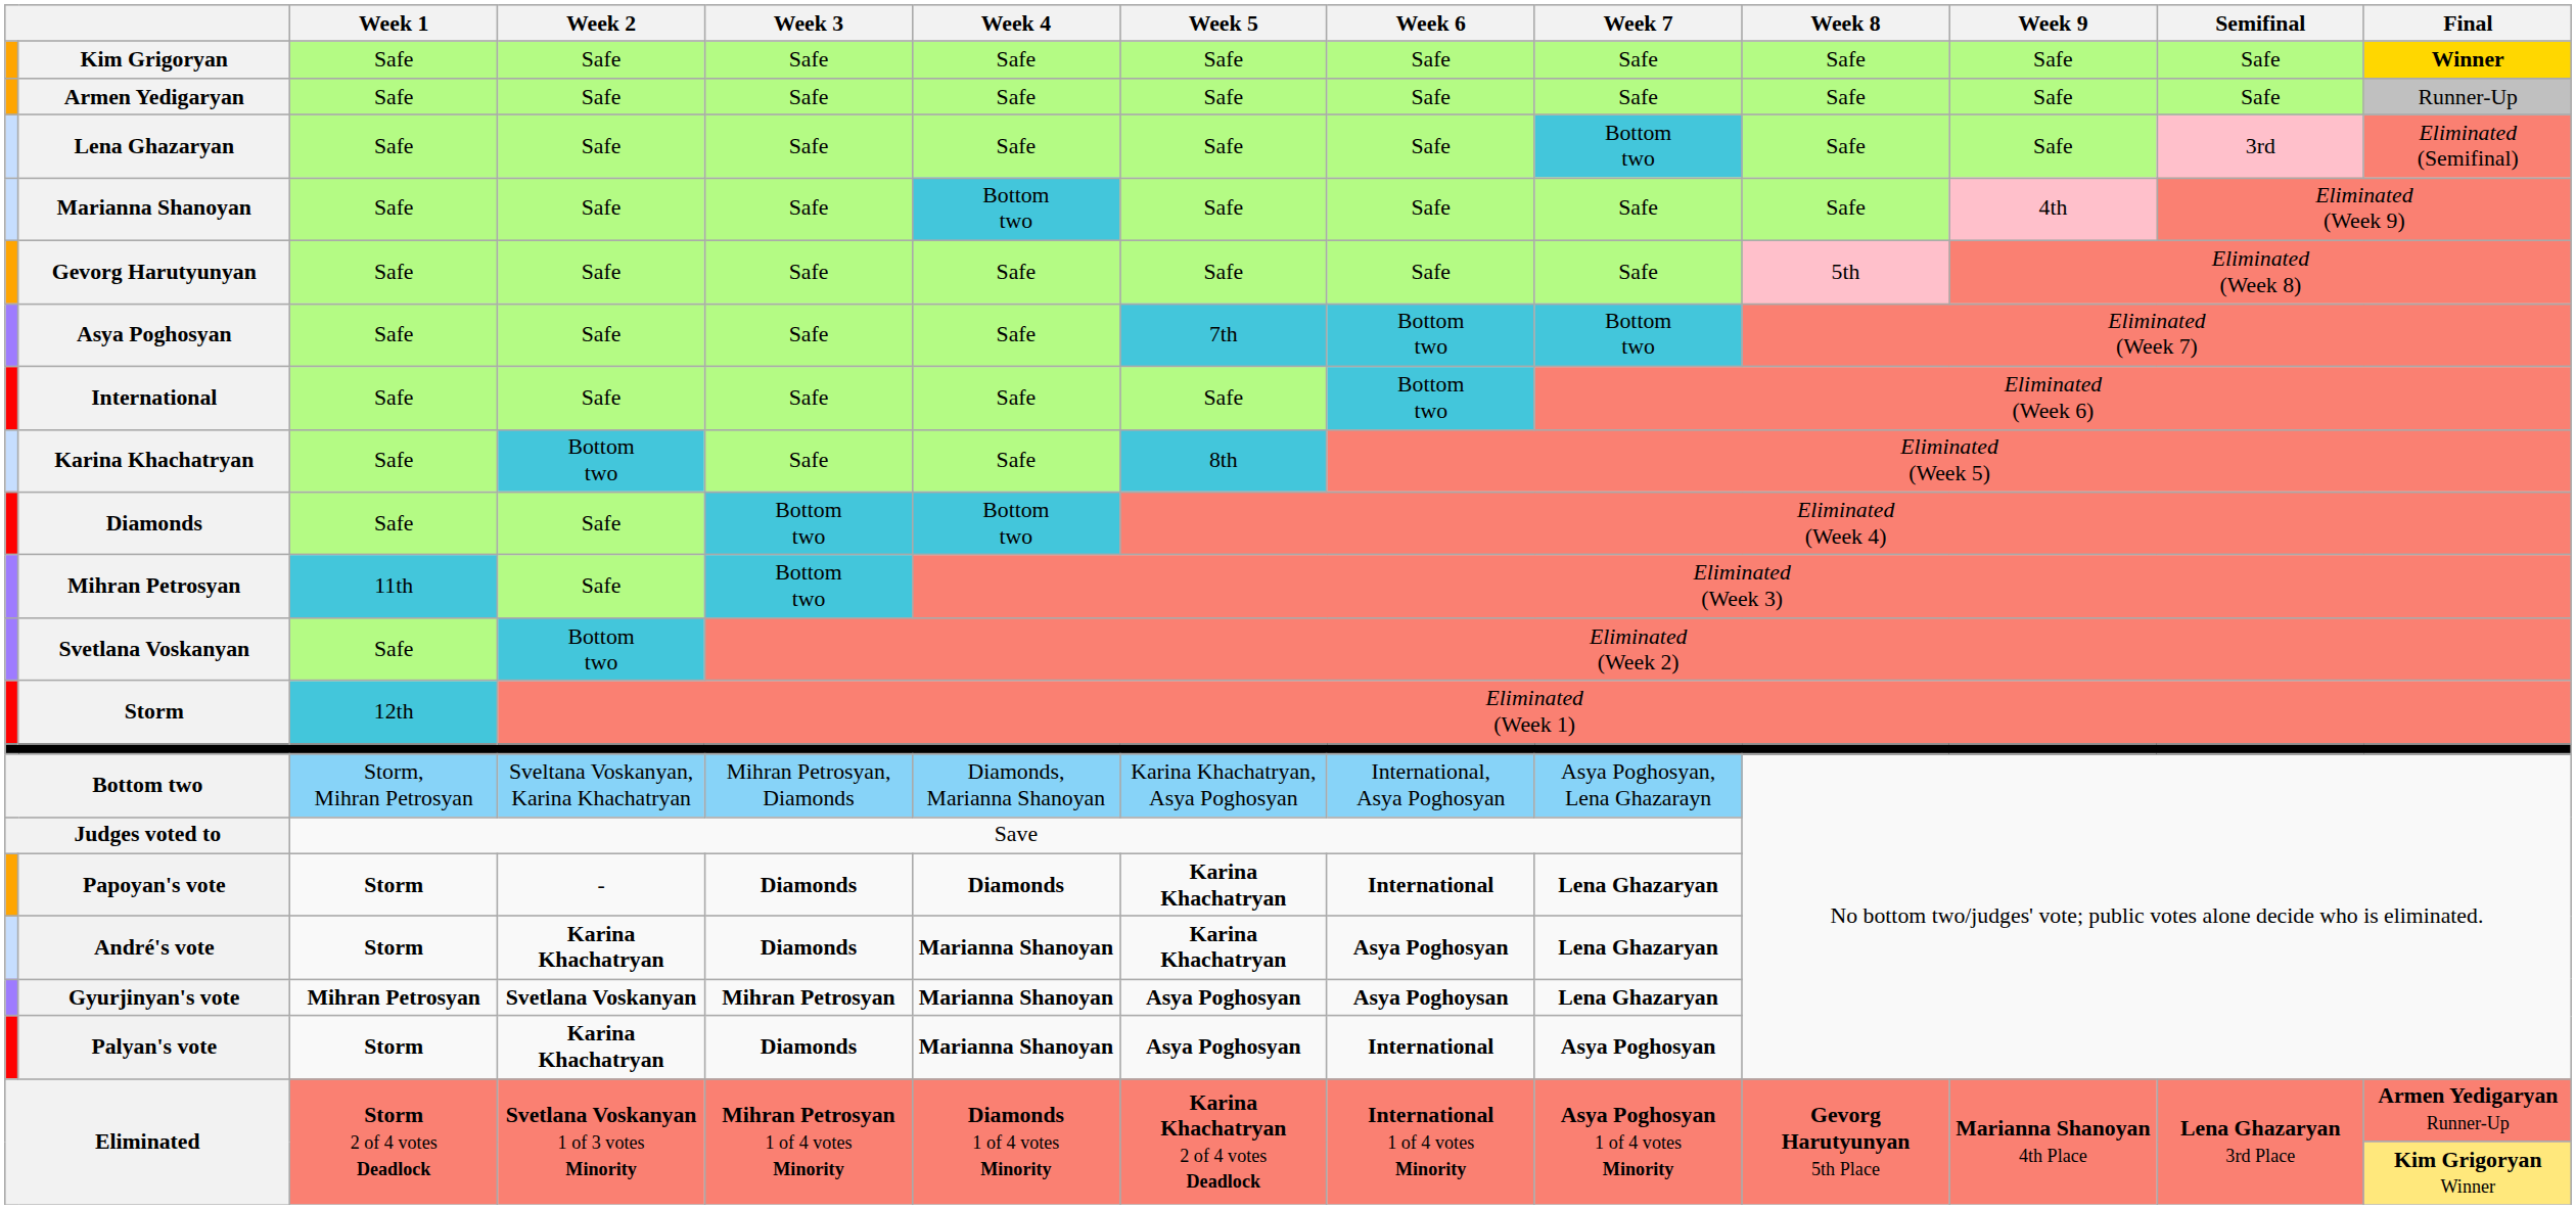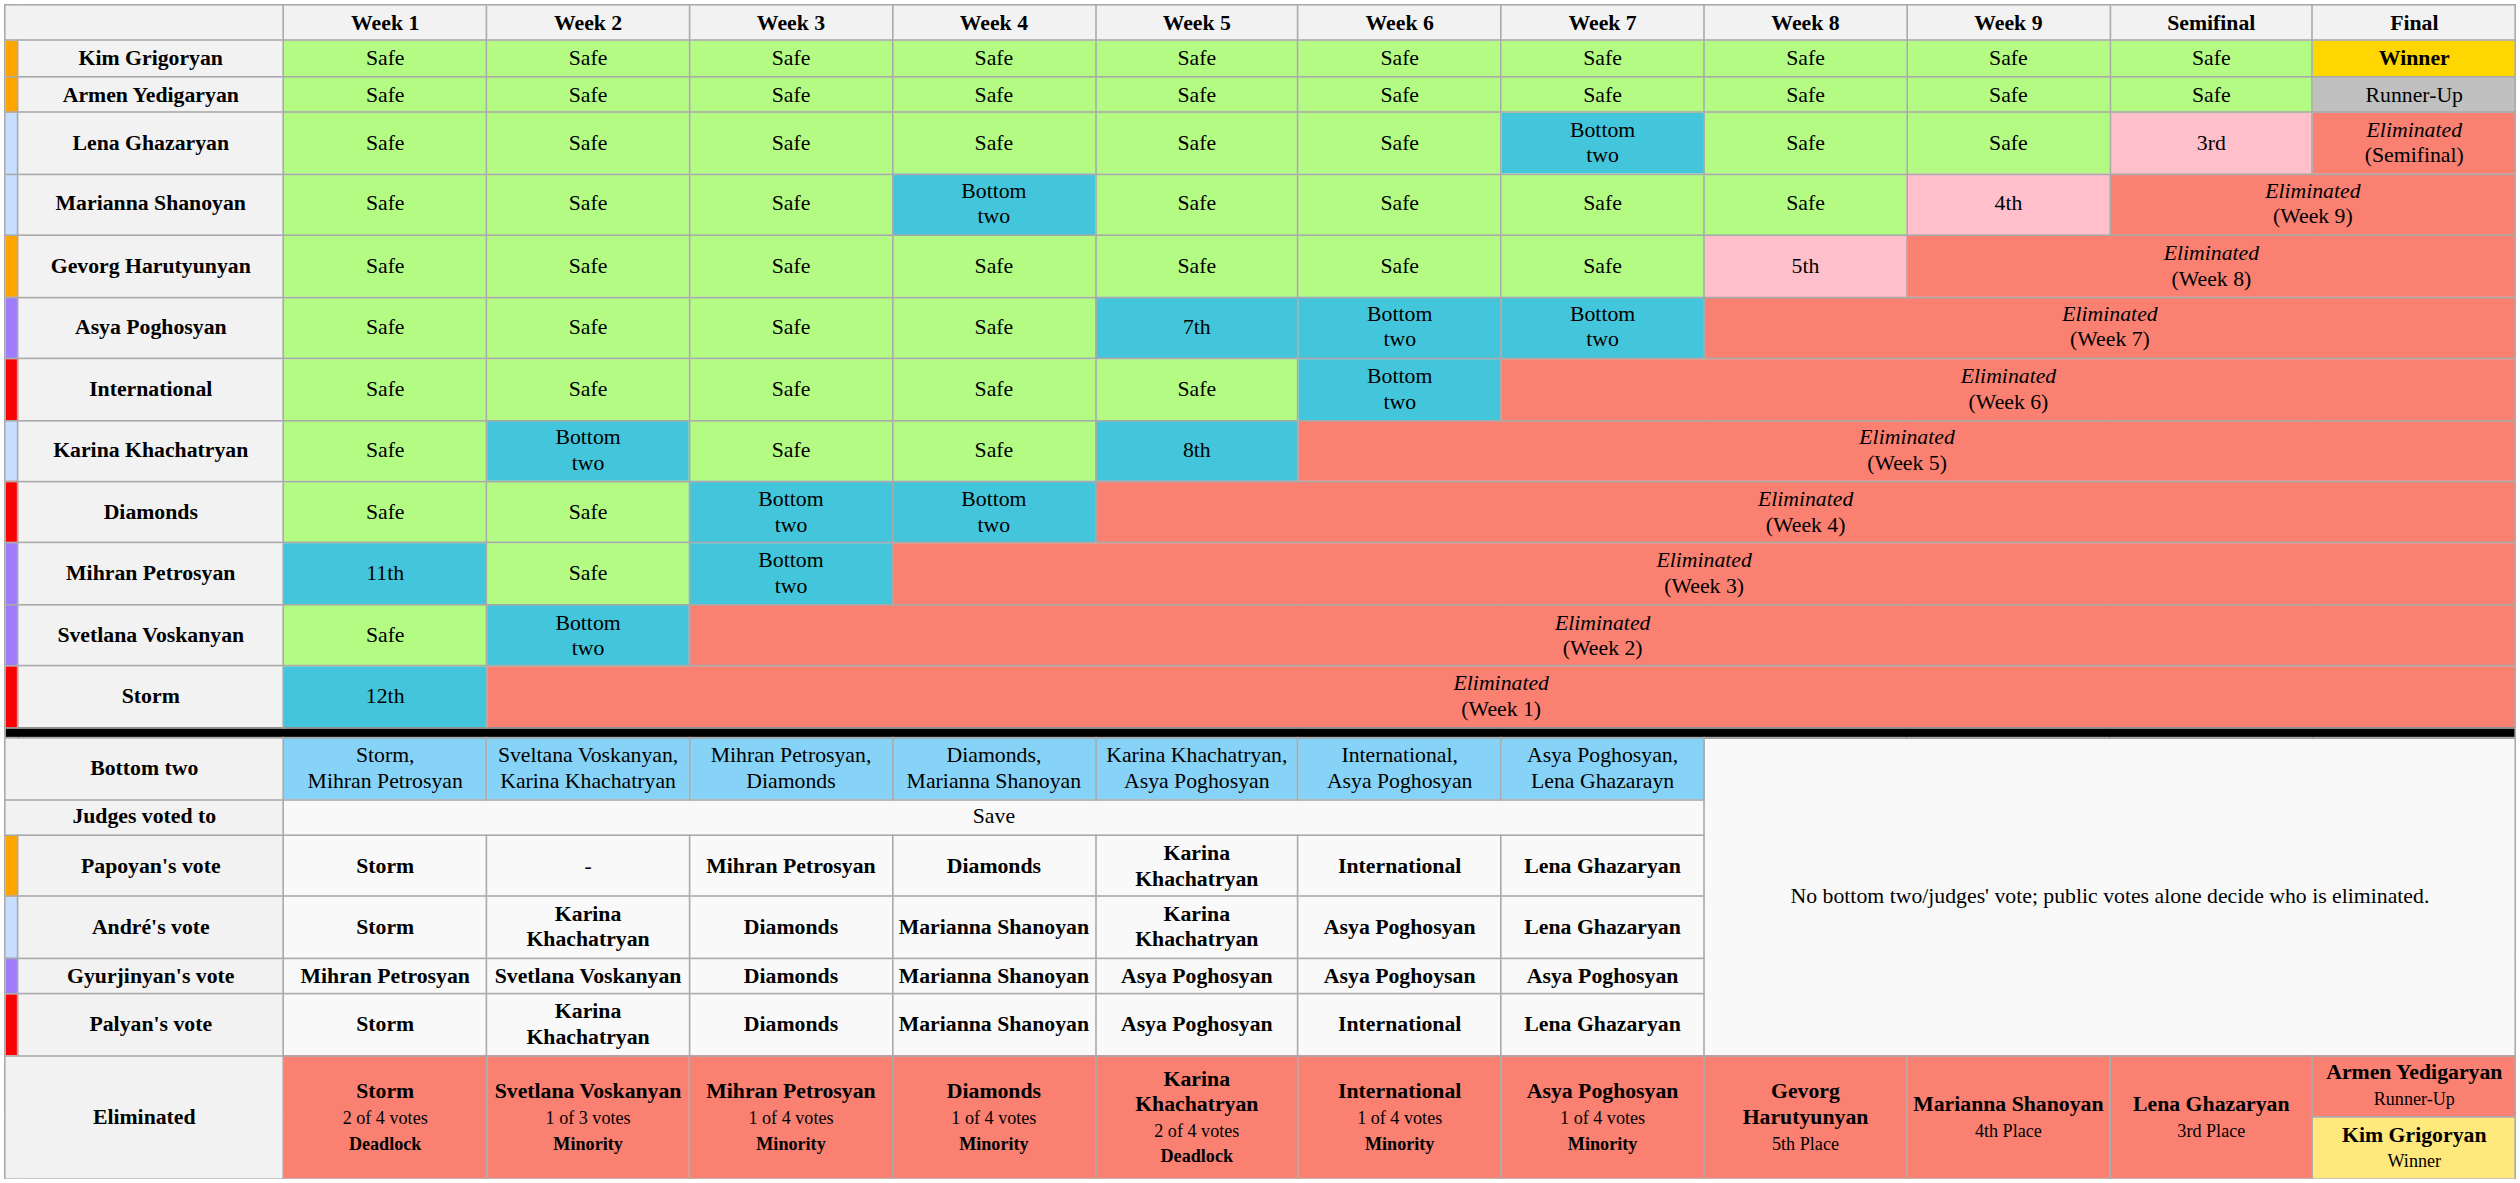 <table class="wikitable" style="text-align:center; font-size:85%">
 <tr>
 <th style="width:11%" colspan=2></th>
 <th style="width:8%">Week 1</th>
 <th style="width:8%">Week 2</th>
 <th style="width:8%">Week 3</th>
 <th style="width:8%">Week 4</th>
 <th style="width:8%">Week 5</th>
 <th style="width:8%">Week 6</th>
 <th style="width:8%">Week 7</th>
 <th style="width:8%">Week 8</th>
 <th style="width:8%">Week 9</th>
 <th style="width:8%">Semifinal</th>
 <th style="width:8%">Final</th>
 </tr>
 <tr>
 <th style="background:orange;"></th>
 <th>Kim Grigoryan</th>
 <td style="background:#B4FB84">Safe</td>
 <td style="background:#B4FB84">Safe</td>
 <td style="background:#B4FB84">Safe</td>
 <td style="background:#B4FB84">Safe</td>
 <td style="background:#B4FB84">Safe</td>
 <td style="background:#B4FB84">Safe</td>
 <td style="background:#B4FB84">Safe</td>
 <td style="background:#B4FB84">Safe</td>
 <td style="background:#B4FB84">Safe</td>
 <td style="background:#B4FB84">Safe</td>
 <td style="background:gold"><strong>Winner</strong></td>
 </tr>
 <tr>
 <th style="background:orange;"></th>
 <th>Armen Yedigaryan</th>
 <td style="background:#B4FB84">Safe</td>
 <td style="background:#B4FB84">Safe</td>
 <td style="background:#B4FB84">Safe</td>
 <td style="background:#B4FB84">Safe</td>
 <td style="background:#B4FB84">Safe</td>
 <td style="background:#B4FB84">Safe</td>
 <td style="background:#B4FB84">Safe</td>
 <td style="background:#B4FB84">Safe</td>
 <td style="background:#B4FB84">Safe</td>
 <td style="background:#B4FB84">Safe</td>
 <td style="background:silver">Runner-Up</td>
 </tr>
 <tr>
 <th style="background:#C6DEFF"></th>
 <th>Lena Ghazaryan</th>
 <td style="background:#B4FB84">Safe</td>
 <td style="background:#B4FB84">Safe</td>
 <td style="background:#B4FB84">Safe</td>
 <td style="background:#B4FB84">Safe</td>
 <td style="background:#B4FB84">Safe</td>
 <td style="background:#B4FB84">Safe</td>
 <td style="background:#43C6DB">Bottom<br>two</td>
 <td style="background:#B4FB84">Safe</td>
 <td style="background:#B4FB84">Safe</td>
 <td style="background:pink">3rd</td>
 <td style="background:salmon;"><em>Eliminated</em> <br>(Semifinal)</td>
 </tr>
 <tr>
 <th style="background:#C6DEFF"></th>
 <th>Marianna Shanoyan</th>
 <td style="background:#B4FB84">Safe</td>
 <td style="background:#B4FB84">Safe</td>
 <td style="background:#B4FB84">Safe</td>
 <td style="background:#43C6DB">Bottom<br>two</td>
 <td style="background:#B4FB84">Safe</td>
 <td style="background:#B4FB84">Safe</td>
 <td style="background:#B4FB84">Safe</td>
 <td style="background:#B4FB84">Safe</td>
 <td style="background:pink">4th</td>
 <td style="background:salmon;" colspan="3"><em>Eliminated</em> <br>(Week 9)</td>
 </tr>
 <tr>
 <th style="background:#FFA500"></th>
 <th>Gevorg Harutyunyan</th>
 <td style="background:#B4FB84">Safe</td>
 <td style="background:#B4FB84">Safe</td>
 <td style="background:#B4FB84">Safe</td>
 <td style="background:#B4FB84">Safe</td>
 <td style="background:#B4FB84">Safe</td>
 <td style="background:#B4FB84">Safe</td>
 <td style="background:#B4FB84">Safe</td>
 <td style="background:pink">5th</td>
 <td style="background:salmon;" colspan="3"><em>Eliminated</em> <br>(Week 8)</td>
 </tr>
 <tr>
 <th style="background:#9E7BFF"></th>
 <th>Asya Poghosyan</th>
 <td style="background:#B4FB84">Safe</td>
 <td style="background:#B4FB84">Safe</td>
 <td style="background:#B4FB84">Safe</td>
 <td style="background:#B4FB84">Safe</td>
 <td style="background:#43C6DB">7th</td>
 <td style="background:#43C6DB">Bottom<br>two</td>
 <td style="background:#43C6DB">Bottom<br>two</td>
 <td style="background:salmon;" colspan="10"><em>Eliminated</em> <br>(Week 7)</td>
 </tr>
 <tr>
 <th style="background:#f00;"></th>
 <th>International</th>
 <td style="background:#B4FB84">Safe</td>
 <td style="background:#B4FB84">Safe</td>
 <td style="background:#B4FB84">Safe</td>
 <td style="background:#B4FB84">Safe</td>
 <td style="background:#B4FB84">Safe</td>
 <td style="background:#43C6DB">Bottom<br>two</td>
 <td style="background:salmon;" colspan="10"><em>Eliminated</em> <br>(Week 6)</td>
 </tr>
 <tr>
 <th style="background:#C6DEFF"></th>
 <th>Karina Khachatryan</th>
 <td style="background:#B4FB84">Safe</td>
 <td style="background:#43C6DB">Bottom<br>two</td>
 <td style="background:#B4FB84">Safe</td>
 <td style="background:#B4FB84">Safe</td>
 <td style="background:#43C6DB">8th</td>
 <td style="background:salmon;" colspan="10"><em>Eliminated</em> <br>(Week 5)</td>
 </tr>
 <tr>
 <th style="background:#f00;"></th>
 <th>Diamonds</th>
 <td style="background:#B4FB84">Safe</td>
 <td style="background:#B4FB84">Safe</td>
 <td style="background:#43C6DB">Bottom<br>two</td>
 <td style="background:#43C6DB">Bottom<br>two</td>
 <td style="background:salmon;" colspan="10"><em>Eliminated</em> <br>(Week 4)</td>
 </tr>
 <tr>
 <th style="background:#9E7BFF"></th>
 <th>Mihran Petrosyan</th>
 <td style="background:#43C6DB">11th</td>
 <td style="background:#B4FB84">Safe</td>
 <td style="background:#43C6DB">Bottom<br>two</td>
 <td style="background:salmon;" colspan="10"><em>Eliminated</em> <br>(Week 3)</td>
 </tr>
 <tr>
 <th style="background:#9E7BFF"></th>
 <th>Svetlana Voskanyan</th>
 <td style="background:#B4FB84">Safe</td>
 <td style="background:#43C6DB">Bottom<br>two</td>
 <td style="background:salmon;" colspan="10"><em>Eliminated</em> <br>(Week 2)</td>
 </tr>
 <tr>
 <th style="background:#f00;"></th>
 <th>Storm</th>
 <td style="background:#43C6DB">12th</td>
 <td style="background:salmon;" colspan="11"><em>Eliminated</em> <br>(Week 1)</td>
 </tr>
 <tr>
 <td style="background:#000;" colspan="13"></td>
 </tr>
 <tr>
 <th colspan=2>Bottom two</th>
 <td style="background:#87D3F8">Storm,<br>Mihran Petrosyan</td>
 <td style="background:#87D3F8">Sveltana Voskanyan,<br>Karina Khachatryan</td>
 <td style="background:#87D3F8">Mihran Petrosyan,<br>Diamonds</td>
 <td style="background:#87D3F8">Diamonds,<br>Marianna Shanoyan</td>
 <td style="background:#87D3F8">Karina Khachatryan,<br>Asya Poghosyan</td>
 <td style="background:#87D3F8">International, <br>Asya Poghosyan</td>
 <td style="background:#87D3F8">Asya Poghosyan, <br>Lena Ghazarayn</td>
 <td rowspan=6 colspan=4>No bottom two/judges' vote; public votes alone decide who is eliminated.</td>
 </tr>
 <tr>
 <th colspan="2">Judges voted to</th>
 <td colspan="7">Save</td>
 </tr>
 <tr>
 <th style="background:orange;"></th>
 <th>Papoyan's vote</th>
 <td><strong>Storm</strong></td>
 <td>-</td>
-<td><strong>Diamonds</strong></td>
+<td><strong>Mihran Petrosyan</strong></td>
 <td><strong>Diamonds</strong></td>
 <td><strong>Karina Khachatryan</strong></td>
 <td><strong>International</strong></td>
 <td><strong>Lena Ghazaryan</strong></td>
 </tr>
 <tr>
 <th style="background:#C6DEFF"></th>
 <th>André's vote</th>
 <td><strong>Storm</strong></td>
 <td><strong>Karina Khachatryan</strong></td>
 <td><strong>Diamonds</strong></td>
 <td><strong>Marianna Shanoyan</strong></td>
 <td><strong>Karina Khachatryan</strong></td>
 <td><strong>Asya Poghosyan</strong></td>
 <td><strong>Lena Ghazaryan</strong></td>
 </tr>
 <tr>
 <th style="background:#9E7BFF"></th>
 <th>Gyurjinyan's vote</th>
 <td><strong>Mihran Petrosyan</strong></td>
 <td><strong>Svetlana Voskanyan</strong></td>
-<td><strong>Mihran Petrosyan</strong></td>
+<td><strong>Diamonds</strong></td>
 <td><strong>Marianna Shanoyan</strong></td>
 <td><strong>Asya Poghosyan</strong></td>
 <td><strong>Asya Poghoysan</strong></td>
-<td><strong>Lena Ghazaryan</strong></td>
+<td><strong>Asya Poghosyan</strong></td>
 </tr>
 <tr>
 <th style="background:#f00;"></th>
 <th>Palyan's vote</th>
 <td><strong>Storm</strong></td>
 <td><strong>Karina Khachatryan</strong></td>
 <td><strong>Diamonds</strong></td>
 <td><strong>Marianna Shanoyan</strong></td>
 <td><strong>Asya Poghosyan</strong></td>
 <td><strong>International</strong></td>
-<td><strong>Asya Poghosyan</strong></td>
+<td><strong>Lena Ghazaryan</strong></td>
 </tr>
 <tr>
 <th rowspan=3 colspan=2>Eliminated</th>
 <td style="background:salmon;" rowspan="3"><strong>Storm</strong><br><small>2 of 4 votes </small><br><small><strong>Deadlock</strong></small></td>
 <td style="background:salmon;" rowspan="3"><strong>Svetlana Voskanyan</strong><br><small>1 of 3 votes </small><br><small><strong>Minority</strong></small></td>
 <td style="background:salmon;" rowspan="3"><strong>Mihran Petrosyan</strong><br><small>1 of 4 votes </small><br><small><strong>Minority</strong></small></td>
 <td style="background:salmon;" rowspan="3"><strong>Diamonds</strong><br><small>1 of 4 votes </small><br><small><strong>Minority</strong></small></td>
 <td style="background:salmon;" rowspan="3"><strong>Karina Khachatryan</strong><br><small> 2 of 4 votes </small><br><small><strong>Deadlock</strong></small></td>
 <td style="background:salmon;" rowspan="3"><strong>International</strong><br><small>1 of 4 votes </small><br><small><strong>Minority</strong></small></td>
 <td style="background:salmon;" rowspan="3"><strong>Asya Poghosyan</strong><br><small>1 of 4 votes </small><br><small><strong>Minority</strong></small></td>
 <td style="background:salmon;" rowspan="3"><strong>Gevorg Harutyunyan</strong><br><small>5th Place</small></td>
 <td style="background:salmon;" rowspan="3"><strong>Marianna Shanoyan</strong><br><small>4th Place</small></td>
 <td style="background:salmon;" rowspan="3"><strong>Lena Ghazaryan</strong><br><small>3rd Place</small></td>
 <td style="background:salmon;"><strong>Armen Yedigaryan</strong><br><small>Runner-Up</small></td>
 </tr>
 <tr>
 <td style="background:#FFE87C"><strong>Kim Grigoryan</strong><br><small>Winner</small></td>
 </tr>
 </table>
